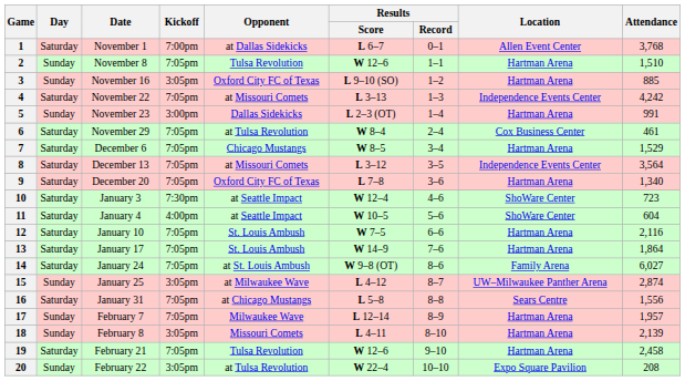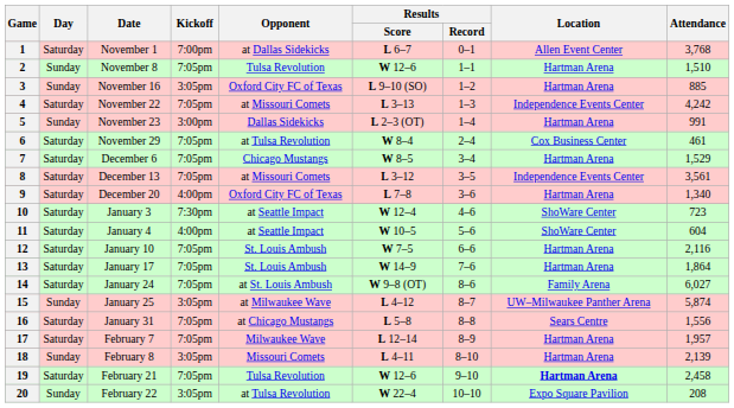 <table class="wikitable">
 <tr>
 <th rowspan="2" width="40">Game</th>
 <th rowspan="2" width="60">Day</th>
 <th rowspan="2" width="110">Date</th>
 <th rowspan="2" width="60">Kickoff</th>
 <th rowspan="2" width="180">Opponent</th>
 <th colspan="2" width="180">Results</th>
 <th rowspan="2" width="240">Location</th>
 <th rowspan="2" width="80">Attendance</th>
 </tr>
 <tr>
 <th width="120">Score</th>
 <th width="60">Record</th>
 </tr>
 <tr align="center" bgcolor="#FFCCCC">
 <th>1</th>
 <td>Saturday</td>
 <td>November 1</td>
 <td>7:00pm</td>
 <td>at <a href='#'>Dallas Sidekicks</a></td>
 <td><strong>L</strong> 6–7</td>
 <td>0–1</td>
 <td><a href='#'>Allen Event Center</a></td>
 <td>3,768</td>
 </tr>
 <tr align="center" bgcolor="#CCFFCC">
 <th>2</th>
 <td>Sunday</td>
 <td>November 8</td>
 <td>7:05pm</td>
 <td><a href='#'>Tulsa Revolution</a></td>
 <td><strong>W</strong> 12–6</td>
 <td>1–1</td>
 <td><a href='#'>Hartman Arena</a></td>
 <td>1,510</td>
 </tr>
 <tr align="center" bgcolor="#FFCCCC">
 <th>3</th>
 <td>Sunday</td>
 <td>November 16</td>
 <td>3:05pm</td>
 <td><a href='#'>Oxford City FC of Texas</a></td>
 <td><strong>L</strong> 9–10 (SO)</td>
 <td>1–2</td>
 <td><a href='#'>Hartman Arena</a></td>
 <td>885</td>
 </tr>
 <tr align="center" bgcolor="#FFCCCC">
 <th>4</th>
 <td>Saturday</td>
 <td>November 22</td>
 <td>7:05pm</td>
 <td>at <a href='#'>Missouri Comets</a></td>
 <td><strong>L</strong> 3–13</td>
 <td>1–3</td>
 <td><a href='#'>Independence Events Center</a></td>
 <td>4,242</td>
 </tr>
 <tr align="center" bgcolor="#FFCCCC">
 <th>5</th>
 <td>Sunday</td>
 <td>November 23</td>
 <td>3:00pm</td>
 <td><a href='#'>Dallas Sidekicks</a></td>
 <td><strong>L</strong> 2–3 (OT)</td>
 <td>1–4</td>
 <td><a href='#'>Hartman Arena</a></td>
 <td>991</td>
 </tr>
 <tr align="center" bgcolor="#CCFFCC">
 <th>6</th>
 <td>Saturday</td>
 <td>November 29</td>
 <td>7:05pm</td>
 <td>at <a href='#'>Tulsa Revolution</a></td>
 <td><strong>W</strong> 8–4</td>
 <td>2–4</td>
 <td><a href='#'>Cox Business Center</a></td>
 <td>461</td>
 </tr>
 <tr align="center" bgcolor="#CCFFCC">
 <th>7</th>
 <td>Saturday</td>
 <td>December 6</td>
 <td>7:05pm</td>
 <td><a href='#'>Chicago Mustangs</a></td>
 <td><strong>W</strong> 8–5</td>
 <td>3–4</td>
 <td><a href='#'>Hartman Arena</a></td>
 <td>1,529</td>
 </tr>
 <tr align="center" bgcolor="#FFCCCC">
 <th>8</th>
 <td>Saturday</td>
 <td>December 13</td>
 <td>7:05pm</td>
 <td>at <a href='#'>Missouri Comets</a></td>
 <td><strong>L</strong> 3–12</td>
 <td>3–5</td>
 <td><a href='#'>Independence Events Center</a></td>
-<td>3,564</td>
+<td>3,561</td>
 </tr>
 <tr align="center" bgcolor="#FFCCCC">
 <th>9</th>
 <td>Saturday</td>
 <td>December 20</td>
-<td>7:05pm</td>
+<td>4:00pm</td>
 <td><a href='#'>Oxford City FC of Texas</a></td>
 <td><strong>L</strong> 7–8</td>
 <td>3–6</td>
 <td><a href='#'>Hartman Arena</a></td>
 <td>1,340</td>
 </tr>
 <tr align="center" bgcolor="#CCFFCC">
 <th>10</th>
 <td>Saturday</td>
 <td>January 3</td>
 <td>7:30pm</td>
 <td>at <a href='#'>Seattle Impact</a></td>
 <td><strong>W</strong> 12–4</td>
 <td>4–6</td>
 <td><a href='#'>ShoWare Center</a></td>
 <td>723</td>
 </tr>
 <tr align="center" bgcolor="#CCFFCC">
 <th>11</th>
 <td>Saturday</td>
 <td>January 4</td>
 <td>4:00pm</td>
 <td>at <a href='#'>Seattle Impact</a></td>
 <td><strong>W</strong> 10–5</td>
 <td>5–6</td>
 <td><a href='#'>ShoWare Center</a></td>
 <td>604</td>
 </tr>
 <tr align="center" bgcolor="#CCFFCC">
 <th>12</th>
 <td>Saturday</td>
 <td>January 10</td>
 <td>7:05pm</td>
 <td><a href='#'>St. Louis Ambush</a></td>
 <td><strong>W</strong> 7–5</td>
 <td>6–6</td>
 <td><a href='#'>Hartman Arena</a></td>
 <td>2,116</td>
 </tr>
 <tr align="center" bgcolor="#CCFFCC">
 <th>13</th>
 <td>Saturday</td>
 <td>January 17</td>
 <td>7:05pm</td>
 <td><a href='#'>St. Louis Ambush</a></td>
 <td><strong>W</strong> 14–9</td>
 <td>7–6</td>
 <td><a href='#'>Hartman Arena</a></td>
 <td>1,864</td>
 </tr>
 <tr align="center" bgcolor="#CCFFCC">
 <th>14</th>
 <td>Saturday</td>
 <td>January 24</td>
 <td>7:05pm</td>
 <td>at <a href='#'>St. Louis Ambush</a></td>
 <td><strong>W</strong> 9–8 (OT)</td>
 <td>8–6</td>
 <td><a href='#'>Family Arena</a></td>
 <td>6,027</td>
 </tr>
 <tr align="center" bgcolor="#FFCCCC">
 <th>15</th>
 <td>Sunday</td>
 <td>January 25</td>
 <td>3:05pm</td>
 <td>at <a href='#'>Milwaukee Wave</a></td>
 <td><strong>L</strong> 4–12</td>
 <td>8–7</td>
 <td><a href='#'>UW–Milwaukee Panther Arena</a></td>
-<td>2,874</td>
+<td>5,874</td>
 </tr>
 <tr align="center" bgcolor="#FFCCCC">
 <th>16</th>
 <td>Saturday</td>
 <td>January 31</td>
 <td>7:05pm</td>
 <td>at <a href='#'>Chicago Mustangs</a></td>
 <td><strong>L</strong> 5–8</td>
 <td>8–8</td>
 <td><a href='#'>Sears Centre</a></td>
 <td>1,556</td>
 </tr>
 <tr align="center" bgcolor="#FFCCCC">
 <th>17</th>
-<td>Sunday</td>
+<td>Saturday</td>
 <td>February 7</td>
 <td>7:05pm</td>
 <td><a href='#'>Milwaukee Wave</a></td>
 <td><strong>L</strong> 12–14</td>
 <td>8–9</td>
 <td><a href='#'>Hartman Arena</a></td>
 <td>1,957</td>
 </tr>
 <tr align="center" bgcolor="#FFCCCC">
 <th>18</th>
 <td>Sunday</td>
 <td>February 8</td>
 <td>3:05pm</td>
 <td><a href='#'>Missouri Comets</a></td>
 <td><strong>L</strong> 4–11</td>
 <td>8–10</td>
 <td><a href='#'>Hartman Arena</a></td>
 <td>2,139</td>
 </tr>
 <tr align="center" bgcolor="#CCFFCC">
 <th>19</th>
 <td>Saturday</td>
 <td>February 21</td>
 <td>7:05pm</td>
 <td><a href='#'>Tulsa Revolution</a></td>
 <td><strong>W</strong> 12–6</td>
 <td>9–10</td>
-<td><a href='#'>Hartman Arena</a></td>
+<td><strong><a href='#'>Hartman Arena</a></strong></td>
 <td>2,458</td>
 </tr>
 <tr align="center" bgcolor="#CCFFCC">
 <th>20</th>
 <td>Sunday</td>
 <td>February 22</td>
 <td>3:05pm</td>
 <td>at <a href='#'>Tulsa Revolution</a></td>
 <td><strong>W</strong> 22–4</td>
 <td>10–10</td>
 <td><a href='#'>Expo Square Pavilion</a></td>
 <td>208</td>
 </tr>
 </table>
